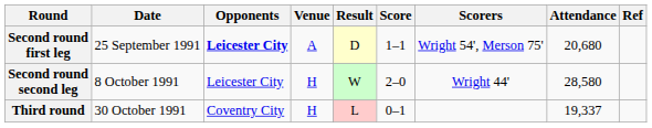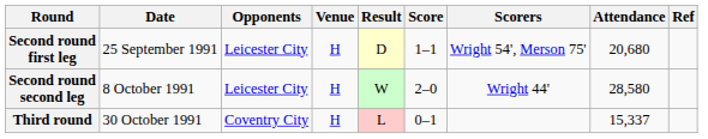 <table class="wikitable plainrowheaders" style="text-align:center">
 <tr>
 <th scope="col">Round</th>
 <th scope="col">Date</th>
 <th scope="col">Opponents</th>
 <th scope="col">Venue</th>
 <th scope="col">Result</th>
 <th scope="col">Score</th>
 <th scope="col">Scorers</th>
 <th scope="col">Attendance</th>
 <th scope="col">Ref</th>
 </tr>
 <tr>
 <th scope="row">Second round<br>first leg</th>
 <td align="left">25 September 1991</td>
-<td align="left"><strong><a href='#'>Leicester City</a></strong></td>
-<td><a href='#'>A</a></td>
+<td align="left"><a href='#'>Leicester City</a></td>
+<td><a href='#'>H</a></td>
 <td style="background:#ffc">D</td>
 <td>1–1</td>
 <td><a href='#'>Wright</a> 54', <a href='#'>Merson</a> 75'</td>
 <td>20,680</td>
 <td></td>
 </tr>
 <tr>
 <th scope="row">Second round<br>second leg</th>
 <td align="left">8 October 1991</td>
 <td align="left"><a href='#'>Leicester City</a></td>
 <td><a href='#'>H</a></td>
 <td style="background:#cfc">W</td>
 <td>2–0</td>
 <td><a href='#'>Wright</a> 44'</td>
 <td>28,580</td>
 <td></td>
 </tr>
 <tr>
 <th scope="row">Third round</th>
 <td align="left">30 October 1991</td>
 <td align="left"><a href='#'>Coventry City</a></td>
 <td><a href='#'>H</a></td>
 <td style="background:#fcc">L</td>
 <td>0–1</td>
 <td></td>
-<td>19,337</td>
+<td>15,337</td>
 <td></td>
 </tr>
 </table>
